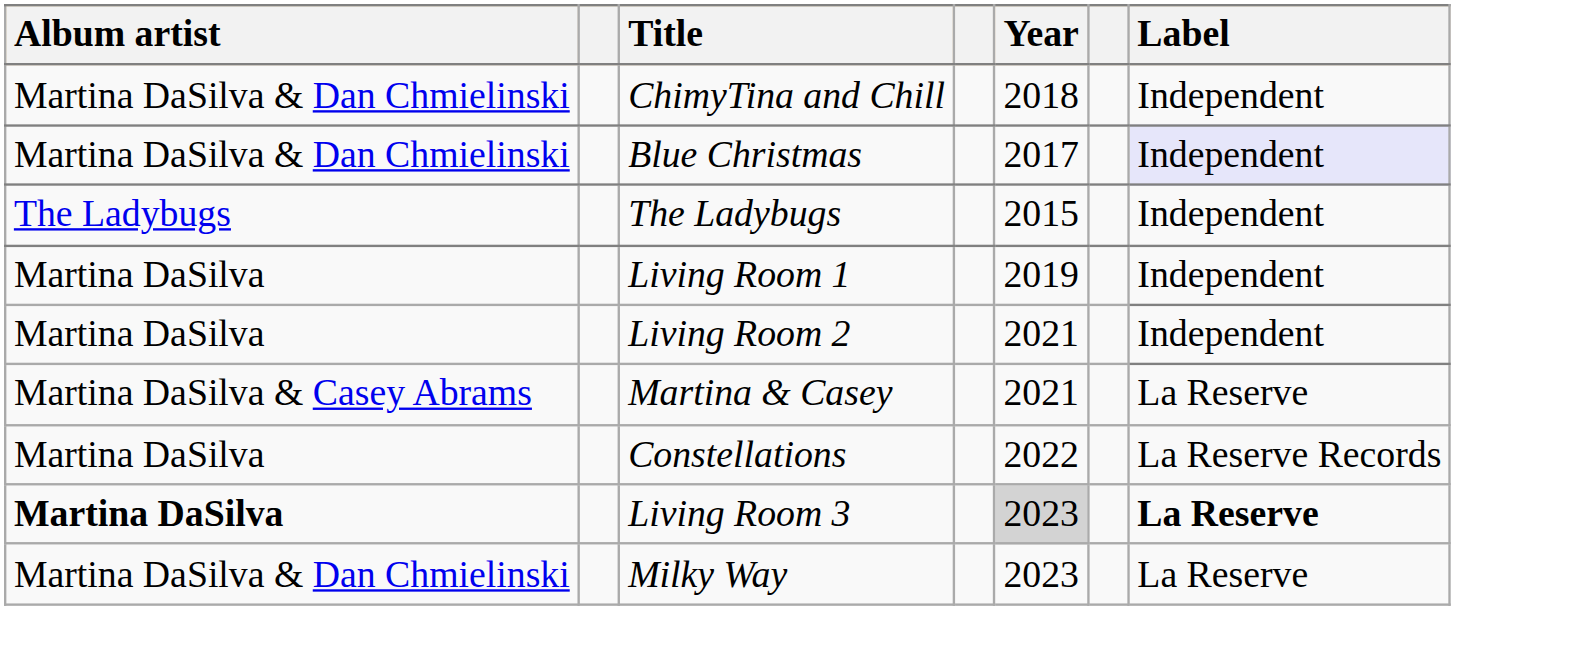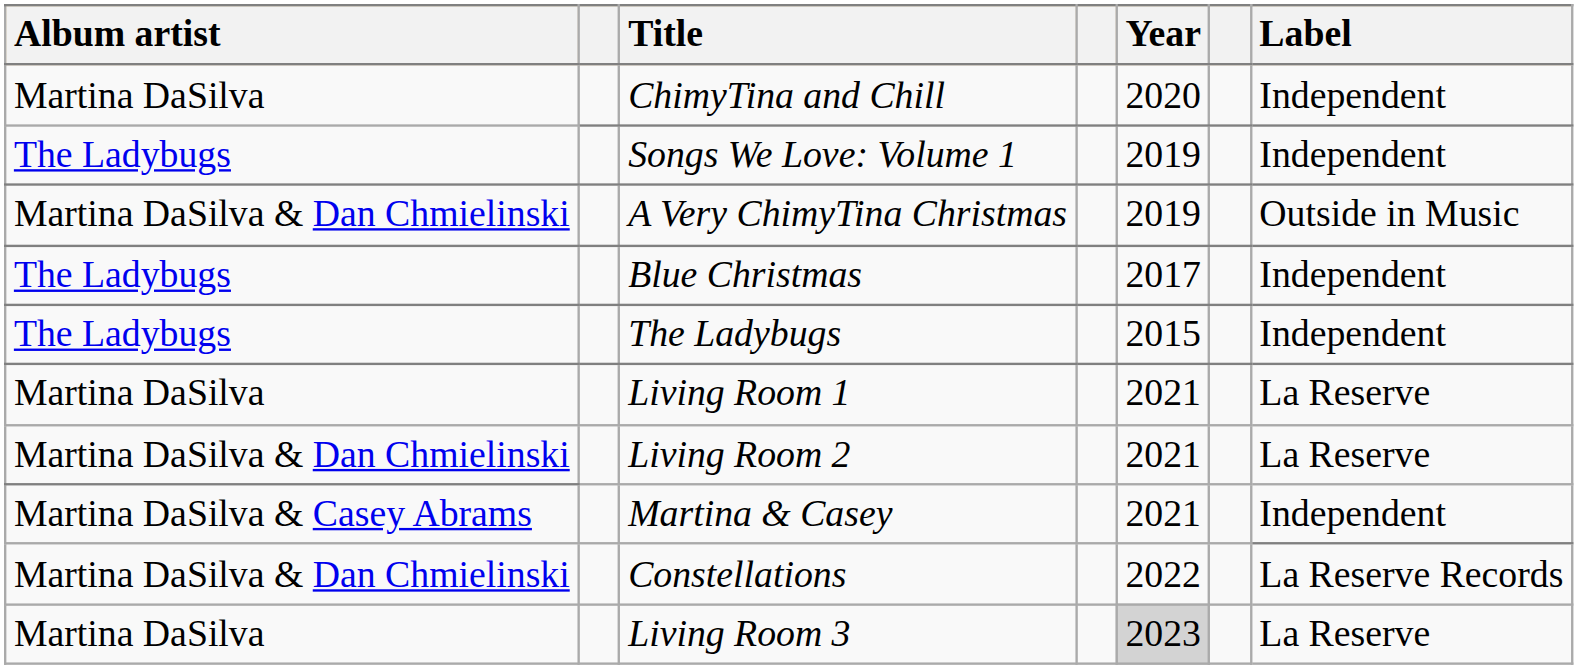 <table class="wikitable">
 <tr style="background:#ffdead;">
 <th style="text-align:left; border-bottom:1px solid gray; border-top:1px solid gray;">Album artist</th>
 <th style="width:10px; border-bottom:1px solid gray; border-top:1px solid gray;"></th>
 <th style="text-align:left; border-bottom:1px solid gray; border-top:1px solid gray;">Title</th>
 <th style="width:10px; border-bottom:1px solid gray; border-top:1px solid gray;"></th>
 <th style="text-align:left; border-bottom:1px solid gray; border-top:1px solid gray;">Year</th>
 <th style="width:10px; border-bottom:1px solid gray; border-top:1px solid gray;"></th>
 <th style="text-align:left; border-bottom:1px solid gray; border-top:1px solid gray;">Label</th>
 </tr>
 <tr>
-<td style="border-bottom:1px solid gray;">Martina DaSilva & <a href='#'>Dan Chmielinski</a></td>
+<td>Martina DaSilva</td>
 <td style="border-bottom:1px solid gray;"></td>
 <td style="border-bottom:1px solid gray;"><em>ChimyTina and Chill</em></td>
 <td style="border-bottom:1px solid gray;"></td>
-<td style="border-bottom:1px solid gray;">2018</td>
+<td style="border-bottom:1px solid gray;">2020</td>
+<td style="border-bottom:1px solid gray;"></td>
+<td style="border-bottom:1px solid gray;">Independent</td>
+</tr>
+<tr>
+<td style="border-bottom:1px solid gray;"><a href='#'>The Ladybugs</a></td>
+<td style="border-bottom:1px solid gray;"></td>
+<td style="border-bottom:1px solid gray;"><em>Songs We Love: Volume 1</em></td>
+<td style="border-bottom:1px solid gray;"></td>
+<td style="border-bottom:1px solid gray;">2019</td>
 <td style="border-bottom:1px solid gray;"></td>
 <td style="border-bottom:1px solid gray;">Independent</td>
 </tr>
 <tr>
 <td style="border-bottom:1px solid gray;">Martina DaSilva & <a href='#'>Dan Chmielinski</a></td>
 <td style="border-bottom:1px solid gray;"></td>
+<td style="border-bottom:1px solid gray;"><em>A Very ChimyTina Christmas</em></td>
+<td style="border-bottom:1px solid gray;"></td>
+<td style="border-bottom:1px solid gray;">2019</td>
+<td style="border-bottom:1px solid gray;"></td>
+<td style="border-bottom:1px solid gray;">Outside in Music</td>
+</tr>
+<tr>
+<td style="border-bottom:1px solid gray;"><a href='#'>The Ladybugs</a></td>
+<td style="border-bottom:1px solid gray;"></td>
 <td style="border-bottom:1px solid gray;"><em>Blue Christmas</em></td>
 <td style="border-bottom:1px solid gray;"></td>
 <td style="border-bottom:1px solid gray;">2017</td>
 <td style="border-bottom:1px solid gray;"></td>
-<td style="background: lavender; border-bottom:1px solid gray;">Independent</td>
+<td style="border-bottom:1px solid gray;">Independent</td>
 </tr>
 <tr>
 <td style="border-bottom:1px solid gray;"><a href='#'>The Ladybugs</a></td>
 <td style="border-bottom:1px solid gray;"></td>
 <td style="border-bottom:1px solid gray;"><em>The Ladybugs</em></td>
 <td style="border-bottom:1px solid gray;"></td>
 <td style="border-bottom:1px solid gray;">2015</td>
 <td style="border-bottom:1px solid gray;"></td>
 <td style="border-bottom:1px solid gray;">Independent</td>
 </tr>
 <tr>
 <td>Martina DaSilva</td>
 <td></td>
 <td><em>Living Room 1</em></td>
 <td></td>
-<td>2019</td>
+<td>2021</td>
 <td></td>
-<td style="border-bottom:1px solid gray;">Independent</td>
+<td>La Reserve</td>
 </tr>
 <tr>
-<td>Martina DaSilva</td>
+<td style="border-bottom:1px solid gray;">Martina DaSilva & <a href='#'>Dan Chmielinski</a></td>
 <td></td>
 <td><em>Living Room 2</em></td>
 <td></td>
 <td>2021</td>
 <td></td>
-<td style="border-bottom:1px solid gray;">Independent</td>
+<td>La Reserve</td>
 </tr>
 <tr>
 <td>Martina DaSilva & <a href='#'>Casey Abrams</a></td>
 <td></td>
 <td><em>Martina & Casey</em></td>
 <td></td>
 <td>2021</td>
 <td></td>
-<td>La Reserve</td>
+<td style="border-bottom:1px solid gray;">Independent</td>
 </tr>
 <tr>
-<td>Martina DaSilva</td>
+<td>Martina DaSilva & <a href='#'>Dan Chmielinski</a></td>
 <td></td>
 <td><em>Constellations</em></td>
 <td></td>
 <td>2022</td>
 <td></td>
 <td>La Reserve Records</td>
 </tr>
 <tr>
-<td><strong>Martina DaSilva</strong></td>
+<td>Martina DaSilva</td>
 <td></td>
 <td><em>Living Room 3</em></td>
 <td></td>
 <td style="background: lightgrey;">2023</td>
 <td></td>
-<td><strong>La Reserve</strong></td>
-</tr>
-<tr>
-<td>Martina DaSilva & <a href='#'>Dan Chmielinski</a></td>
-<td></td>
-<td><em>Milky Way</em></td>
-<td></td>
-<td>2023</td>
-<td></td>
 <td>La Reserve</td>
 </tr>
 </table>
